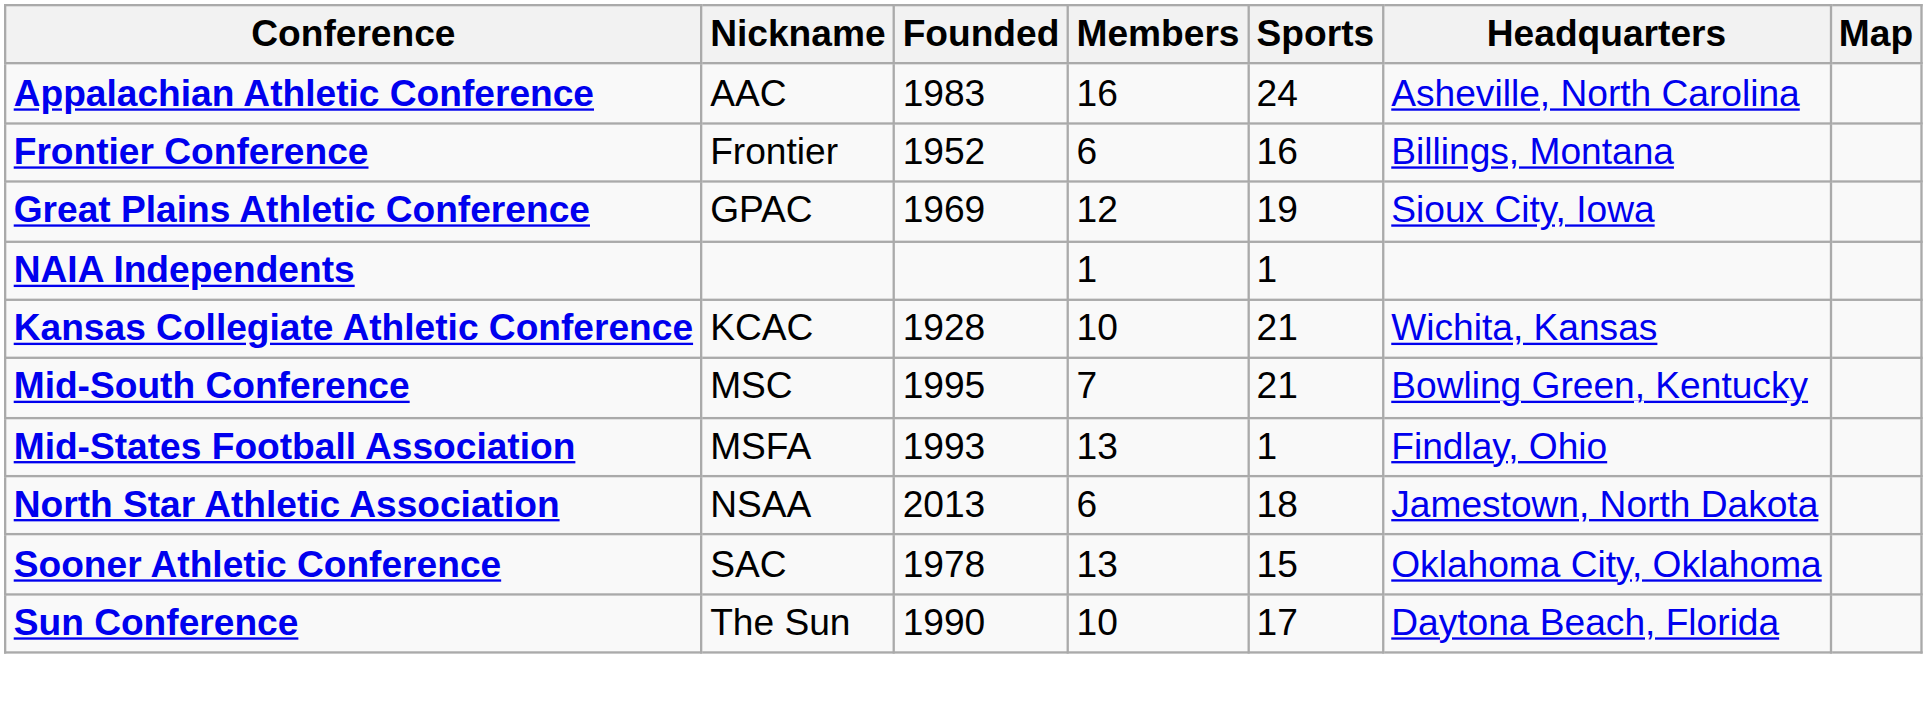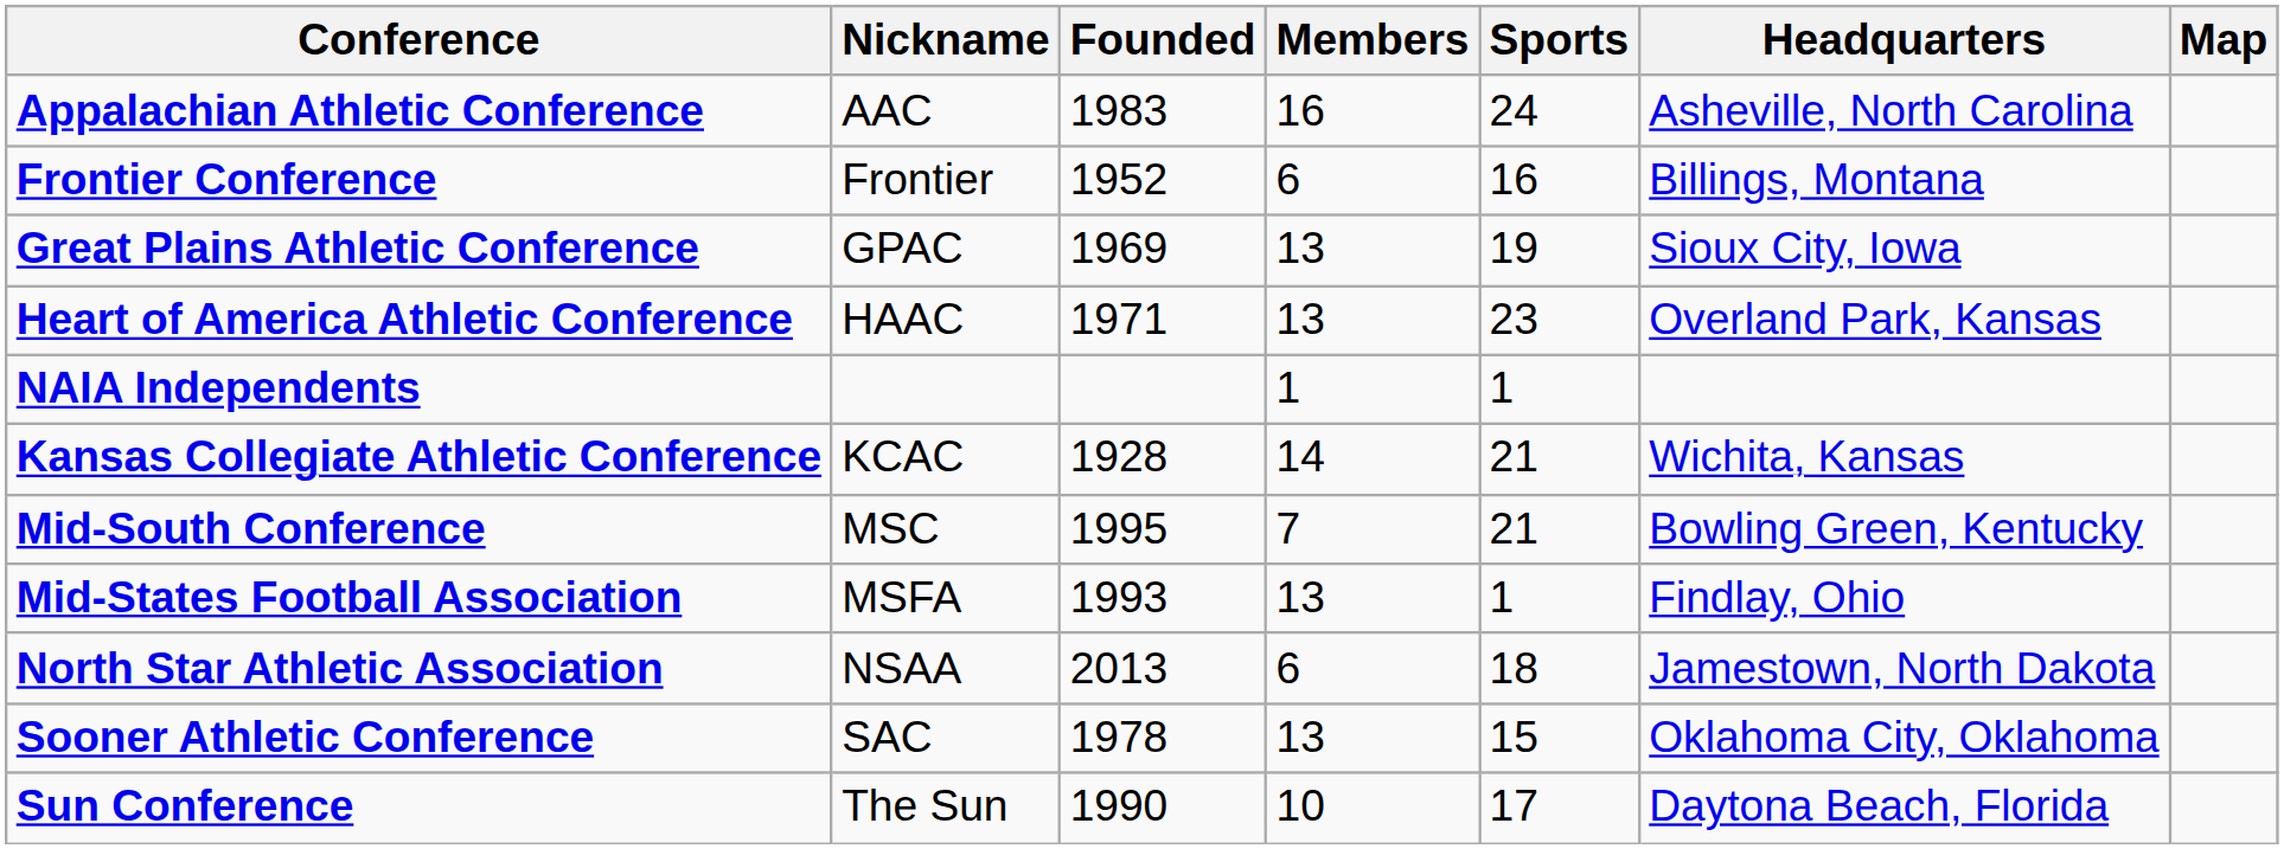 <table class="wikitable sortable">
 <tr>
 <th>Conference</th>
 <th>Nickname</th>
 <th>Founded</th>
 <th>Members</th>
 <th>Sports</th>
 <th>Headquarters</th>
 <th>Map</th>
 </tr>
 <tr>
 <td><strong><a href='#'>Appalachian Athletic Conference</a></strong></td>
 <td>AAC</td>
 <td>1983</td>
 <td>16 </td>
 <td>24</td>
 <td><a href='#'>Asheville, North Carolina</a></td>
 <td></td>
 </tr>
 <tr>
 <td><strong><a href='#'>Frontier Conference</a></strong></td>
 <td>Frontier</td>
 <td>1952</td>
 <td>6 </td>
 <td>16</td>
 <td><a href='#'>Billings, Montana</a></td>
 <td></td>
 </tr>
 <tr>
 <td><strong><a href='#'>Great Plains Athletic Conference</a></strong></td>
 <td>GPAC</td>
 <td>1969</td>
-<td>12 </td>
+<td>13 </td>
 <td>19</td>
 <td><a href='#'>Sioux City, Iowa</a></td>
+<td></td>
+</tr>
+<tr>
+<td><strong><a href='#'>Heart of America Athletic Conference</a></strong></td>
+<td>HAAC</td>
+<td>1971</td>
+<td>13 </td>
+<td>23</td>
+<td><a href='#'>Overland Park, Kansas</a></td>
 <td></td>
 </tr>
 <tr>
 <td><strong><a href='#'>NAIA Independents</a></strong></td>
 <td></td>
 <td></td>
 <td>1 </td>
 <td>1</td>
 <td></td>
 <td></td>
 </tr>
 <tr>
 <td><strong><a href='#'>Kansas Collegiate Athletic Conference</a></strong></td>
 <td>KCAC</td>
 <td>1928</td>
-<td>10 </td>
+<td>14 </td>
 <td>21</td>
 <td><a href='#'>Wichita, Kansas</a></td>
 <td></td>
 </tr>
 <tr>
 <td><strong><a href='#'>Mid-South Conference</a></strong></td>
 <td>MSC</td>
 <td>1995</td>
 <td>7 </td>
 <td>21</td>
 <td><a href='#'>Bowling Green, Kentucky</a></td>
 <td></td>
 </tr>
 <tr>
 <td><strong><a href='#'>Mid-States Football Association</a></strong></td>
 <td>MSFA</td>
 <td>1993</td>
 <td>13</td>
 <td>1 </td>
 <td><a href='#'>Findlay, Ohio</a></td>
 <td></td>
 </tr>
 <tr>
 <td><strong><a href='#'>North Star Athletic Association</a></strong></td>
 <td>NSAA</td>
 <td>2013</td>
 <td>6 </td>
 <td>18</td>
 <td><a href='#'>Jamestown, North Dakota</a></td>
 <td></td>
 </tr>
 <tr>
 <td><strong><a href='#'>Sooner Athletic Conference</a></strong></td>
 <td>SAC</td>
 <td>1978</td>
 <td>13 </td>
 <td>15</td>
 <td><a href='#'>Oklahoma City, Oklahoma</a></td>
 <td></td>
 </tr>
 <tr>
 <td><strong><a href='#'>Sun Conference</a></strong></td>
 <td>The Sun</td>
 <td>1990</td>
 <td>10 </td>
 <td>17</td>
 <td><a href='#'>Daytona Beach, Florida</a></td>
 <td></td>
 </tr>
 </table>
